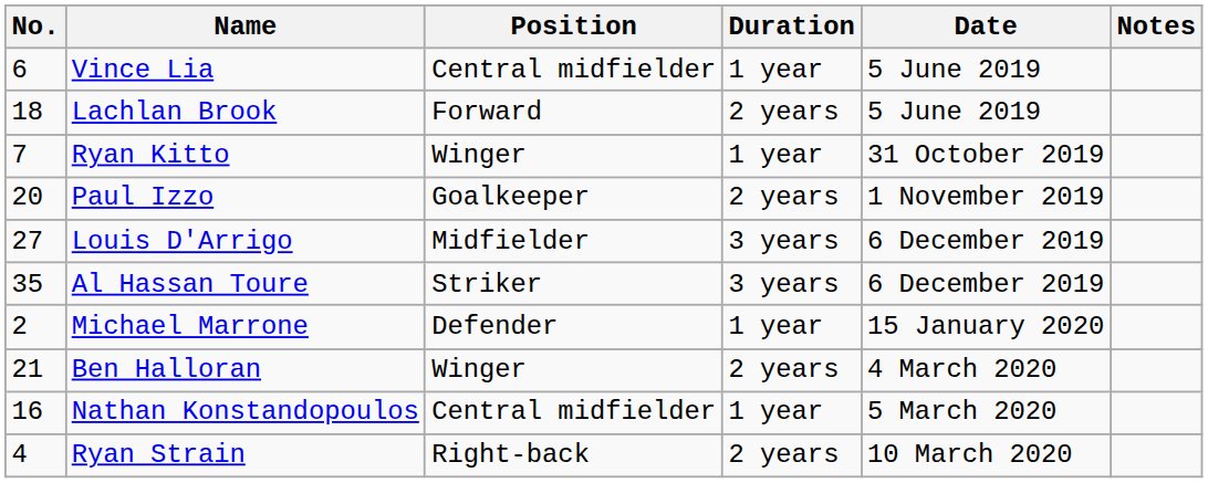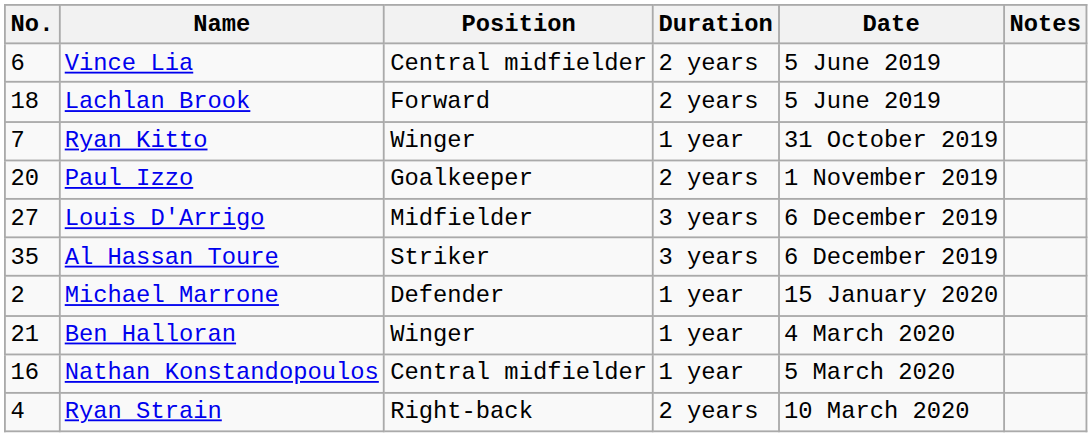 <table class="wikitable">
 <tr>
 <th>No.</th>
 <th>Name</th>
 <th>Position</th>
 <th>Duration</th>
 <th>Date</th>
 <th>Notes</th>
 </tr>
 <tr>
 <td>6</td>
 <td><a href='#'>Vince Lia</a></td>
 <td>Central midfielder</td>
-<td>1 year</td>
+<td>2 years</td>
 <td>5 June 2019</td>
 <td></td>
 </tr>
 <tr>
 <td>18</td>
 <td><a href='#'>Lachlan Brook</a></td>
 <td>Forward</td>
 <td>2 years</td>
 <td>5 June 2019</td>
 <td></td>
 </tr>
 <tr>
 <td>7</td>
 <td><a href='#'>Ryan Kitto</a></td>
 <td>Winger</td>
 <td>1 year</td>
 <td>31 October 2019</td>
 <td></td>
 </tr>
 <tr>
 <td>20</td>
 <td><a href='#'>Paul Izzo</a></td>
 <td>Goalkeeper</td>
 <td>2 years</td>
 <td>1 November 2019</td>
 <td></td>
 </tr>
 <tr>
 <td>27</td>
 <td><a href='#'>Louis D'Arrigo</a></td>
 <td>Midfielder</td>
 <td>3 years</td>
 <td>6 December 2019</td>
 <td></td>
 </tr>
 <tr>
 <td>35</td>
 <td><a href='#'>Al Hassan Toure</a></td>
 <td>Striker</td>
 <td>3 years</td>
 <td>6 December 2019</td>
 <td></td>
 </tr>
 <tr>
 <td>2</td>
 <td><a href='#'>Michael Marrone</a></td>
 <td>Defender</td>
 <td>1 year</td>
 <td>15 January 2020</td>
 <td></td>
 </tr>
 <tr>
 <td>21</td>
 <td><a href='#'>Ben Halloran</a></td>
 <td>Winger</td>
-<td>2 years</td>
+<td>1 year</td>
 <td>4 March 2020</td>
 <td></td>
 </tr>
 <tr>
 <td>16</td>
 <td><a href='#'>Nathan Konstandopoulos</a></td>
 <td>Central midfielder</td>
 <td>1 year</td>
 <td>5 March 2020</td>
 <td></td>
 </tr>
 <tr>
 <td>4</td>
 <td> <a href='#'>Ryan Strain</a></td>
 <td>Right-back</td>
 <td>2 years</td>
 <td>10 March 2020</td>
 <td></td>
 </tr>
 </table>
